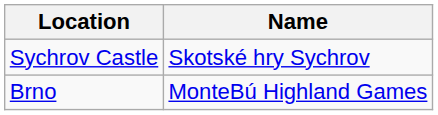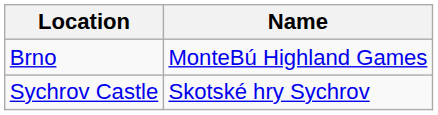 <table class="wikitable">
 <tr>
 <th>Location</th>
 <th>Name</th>
 </tr>
 <tr>
+<td><a href='#'>Brno</a></td>
+<td><a href='#'>MonteBú Highland Games</a></td>
+</tr>
+<tr>
 <td><a href='#'>Sychrov Castle</a></td>
 <td><a href='#'>Skotské hry Sychrov</a></td>
 </tr>
-<tr>
-<td><a href='#'>Brno</a></td>
-<td><a href='#'>MonteBú Highland Games</a></td>
-</tr>
 </table>
